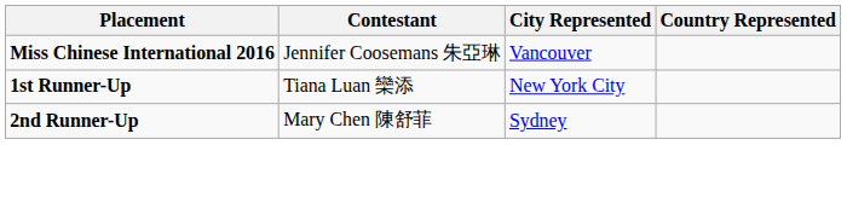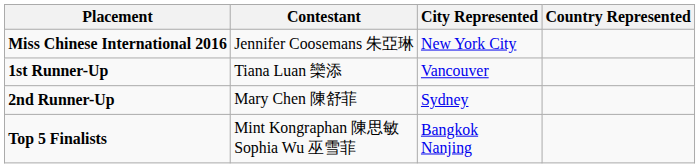 <table class="wikitable" border="1">
 <tr>
 <th>Placement</th>
 <th>Contestant</th>
 <th>City Represented</th>
 <th>Country Represented</th>
 </tr>
 <tr>
 <td><strong>Miss Chinese International 2016</strong></td>
 <td>Jennifer Coosemans 朱亞琳</td>
-<td><a href='#'>Vancouver</a></td>
+<td><a href='#'>New York City</a></td>
 <td></td>
 </tr>
 <tr>
 <td><strong>1st Runner-Up</strong></td>
 <td>Tiana Luan 欒添</td>
-<td><a href='#'>New York City</a></td>
+<td><a href='#'>Vancouver</a></td>
 <td></td>
 </tr>
 <tr>
 <td><strong>2nd Runner-Up</strong></td>
 <td>Mary Chen 陳舒菲</td>
 <td><a href='#'>Sydney</a></td>
 <td></td>
 </tr>
+<tr>
+<td><strong>Top 5 Finalists</strong></td>
+<td>Mint Kongraphan 陳思敏<br> Sophia Wu 巫雪菲</td>
+<td><a href='#'>Bangkok</a><br> <a href='#'>Nanjing</a></td>
+<td><br> </td>
+</tr>
 </table>
